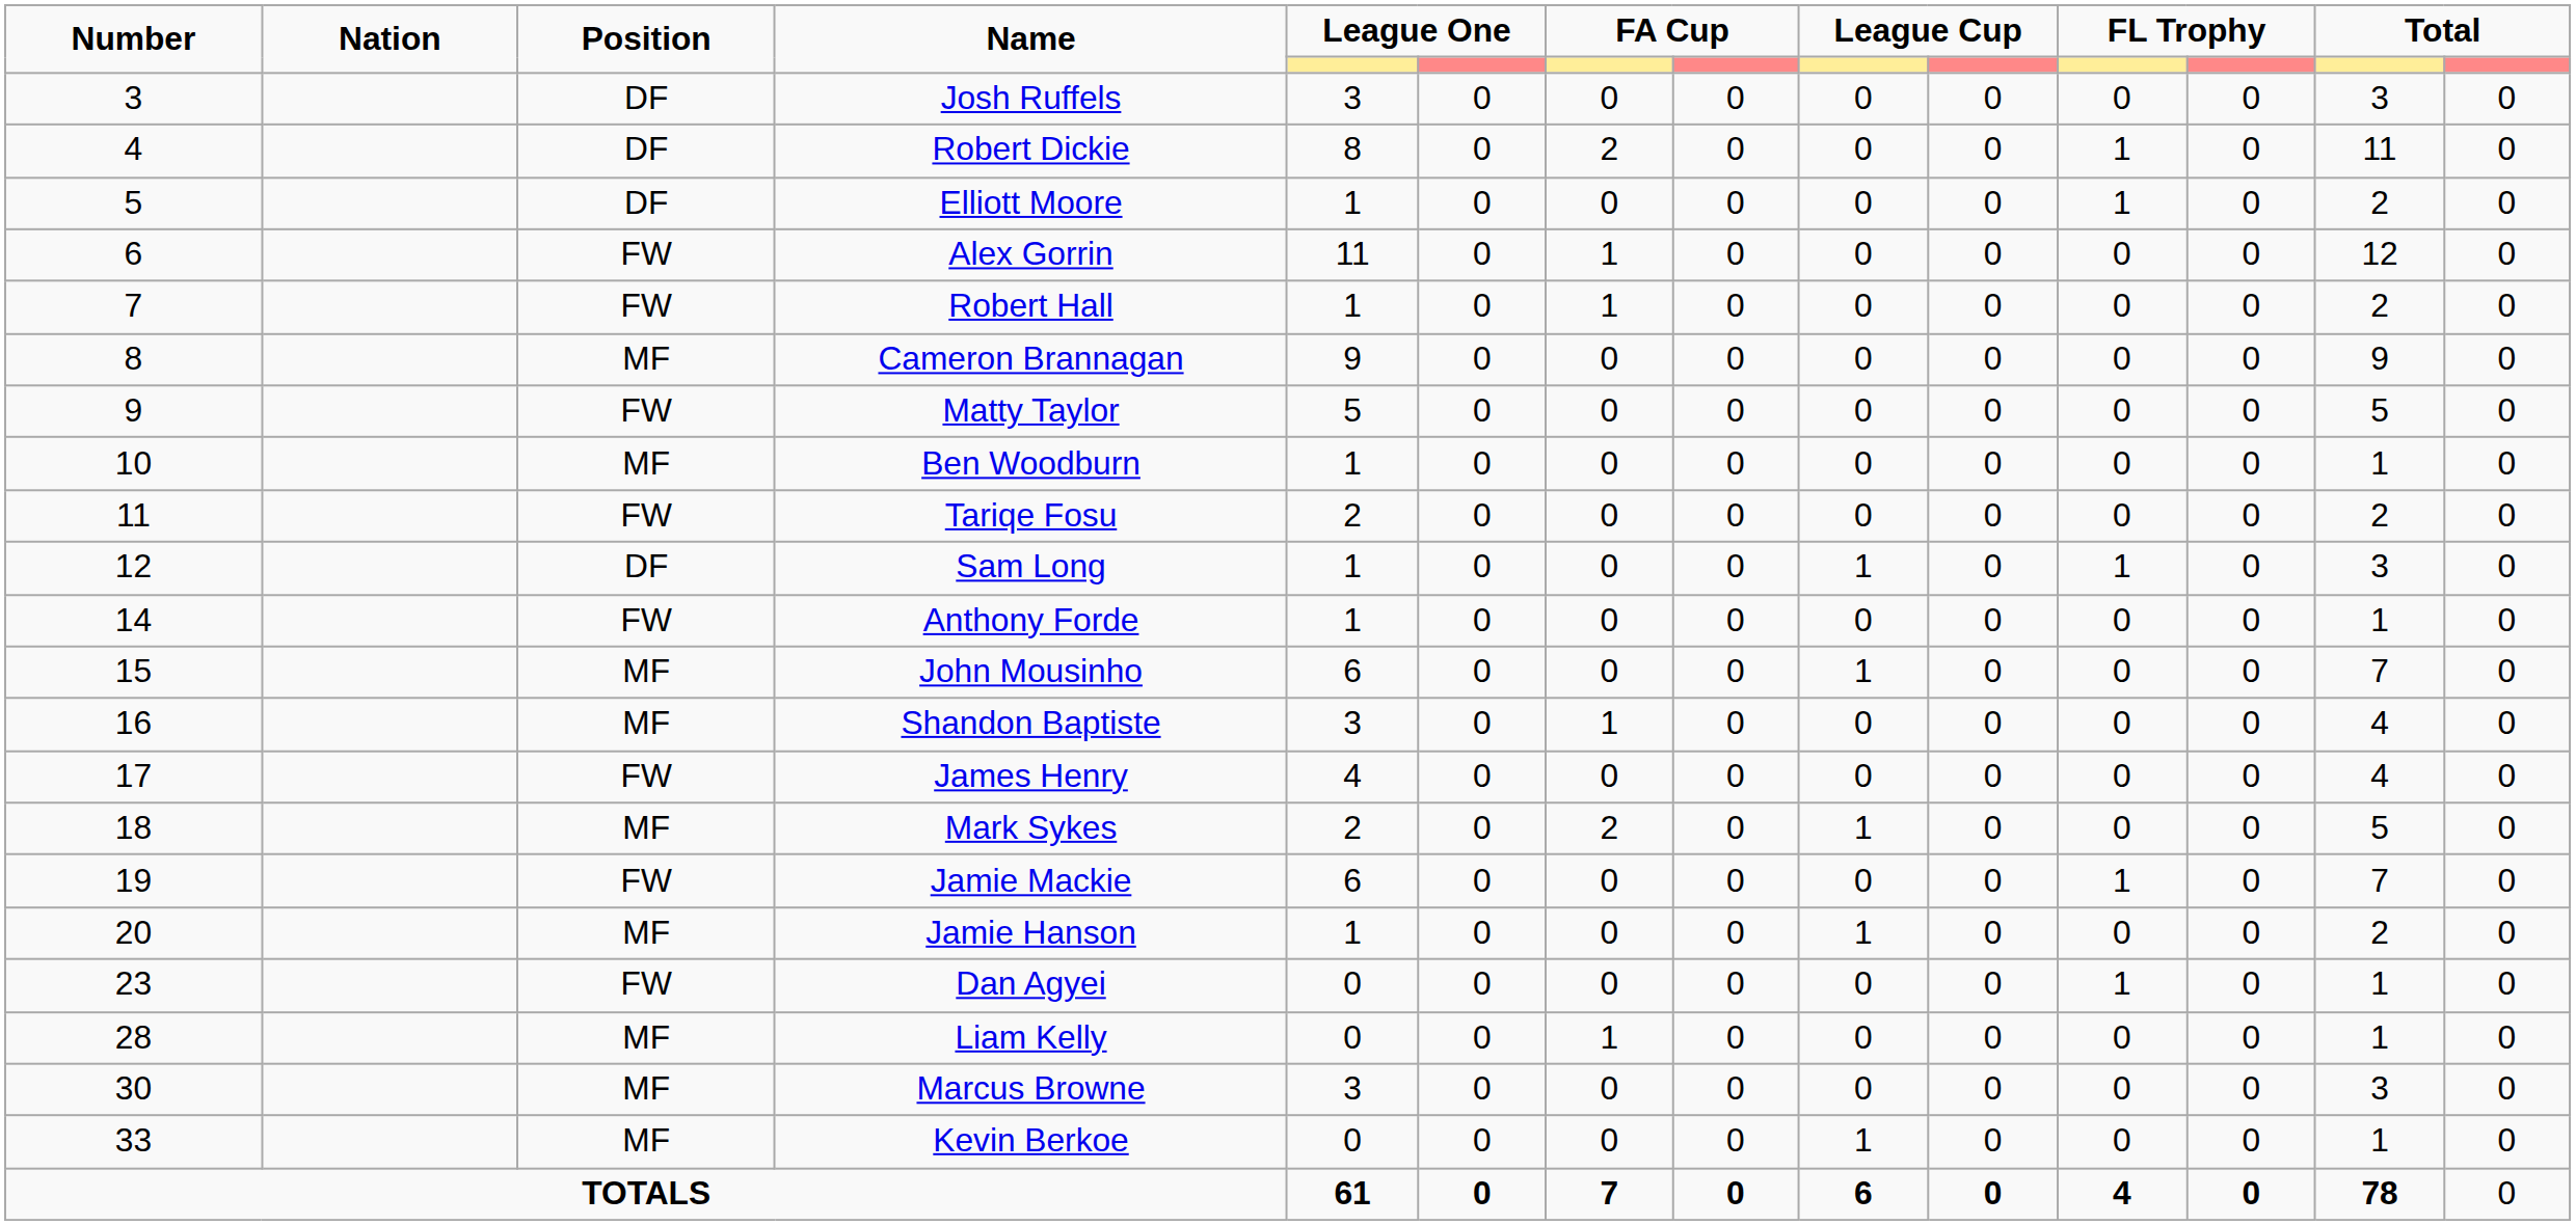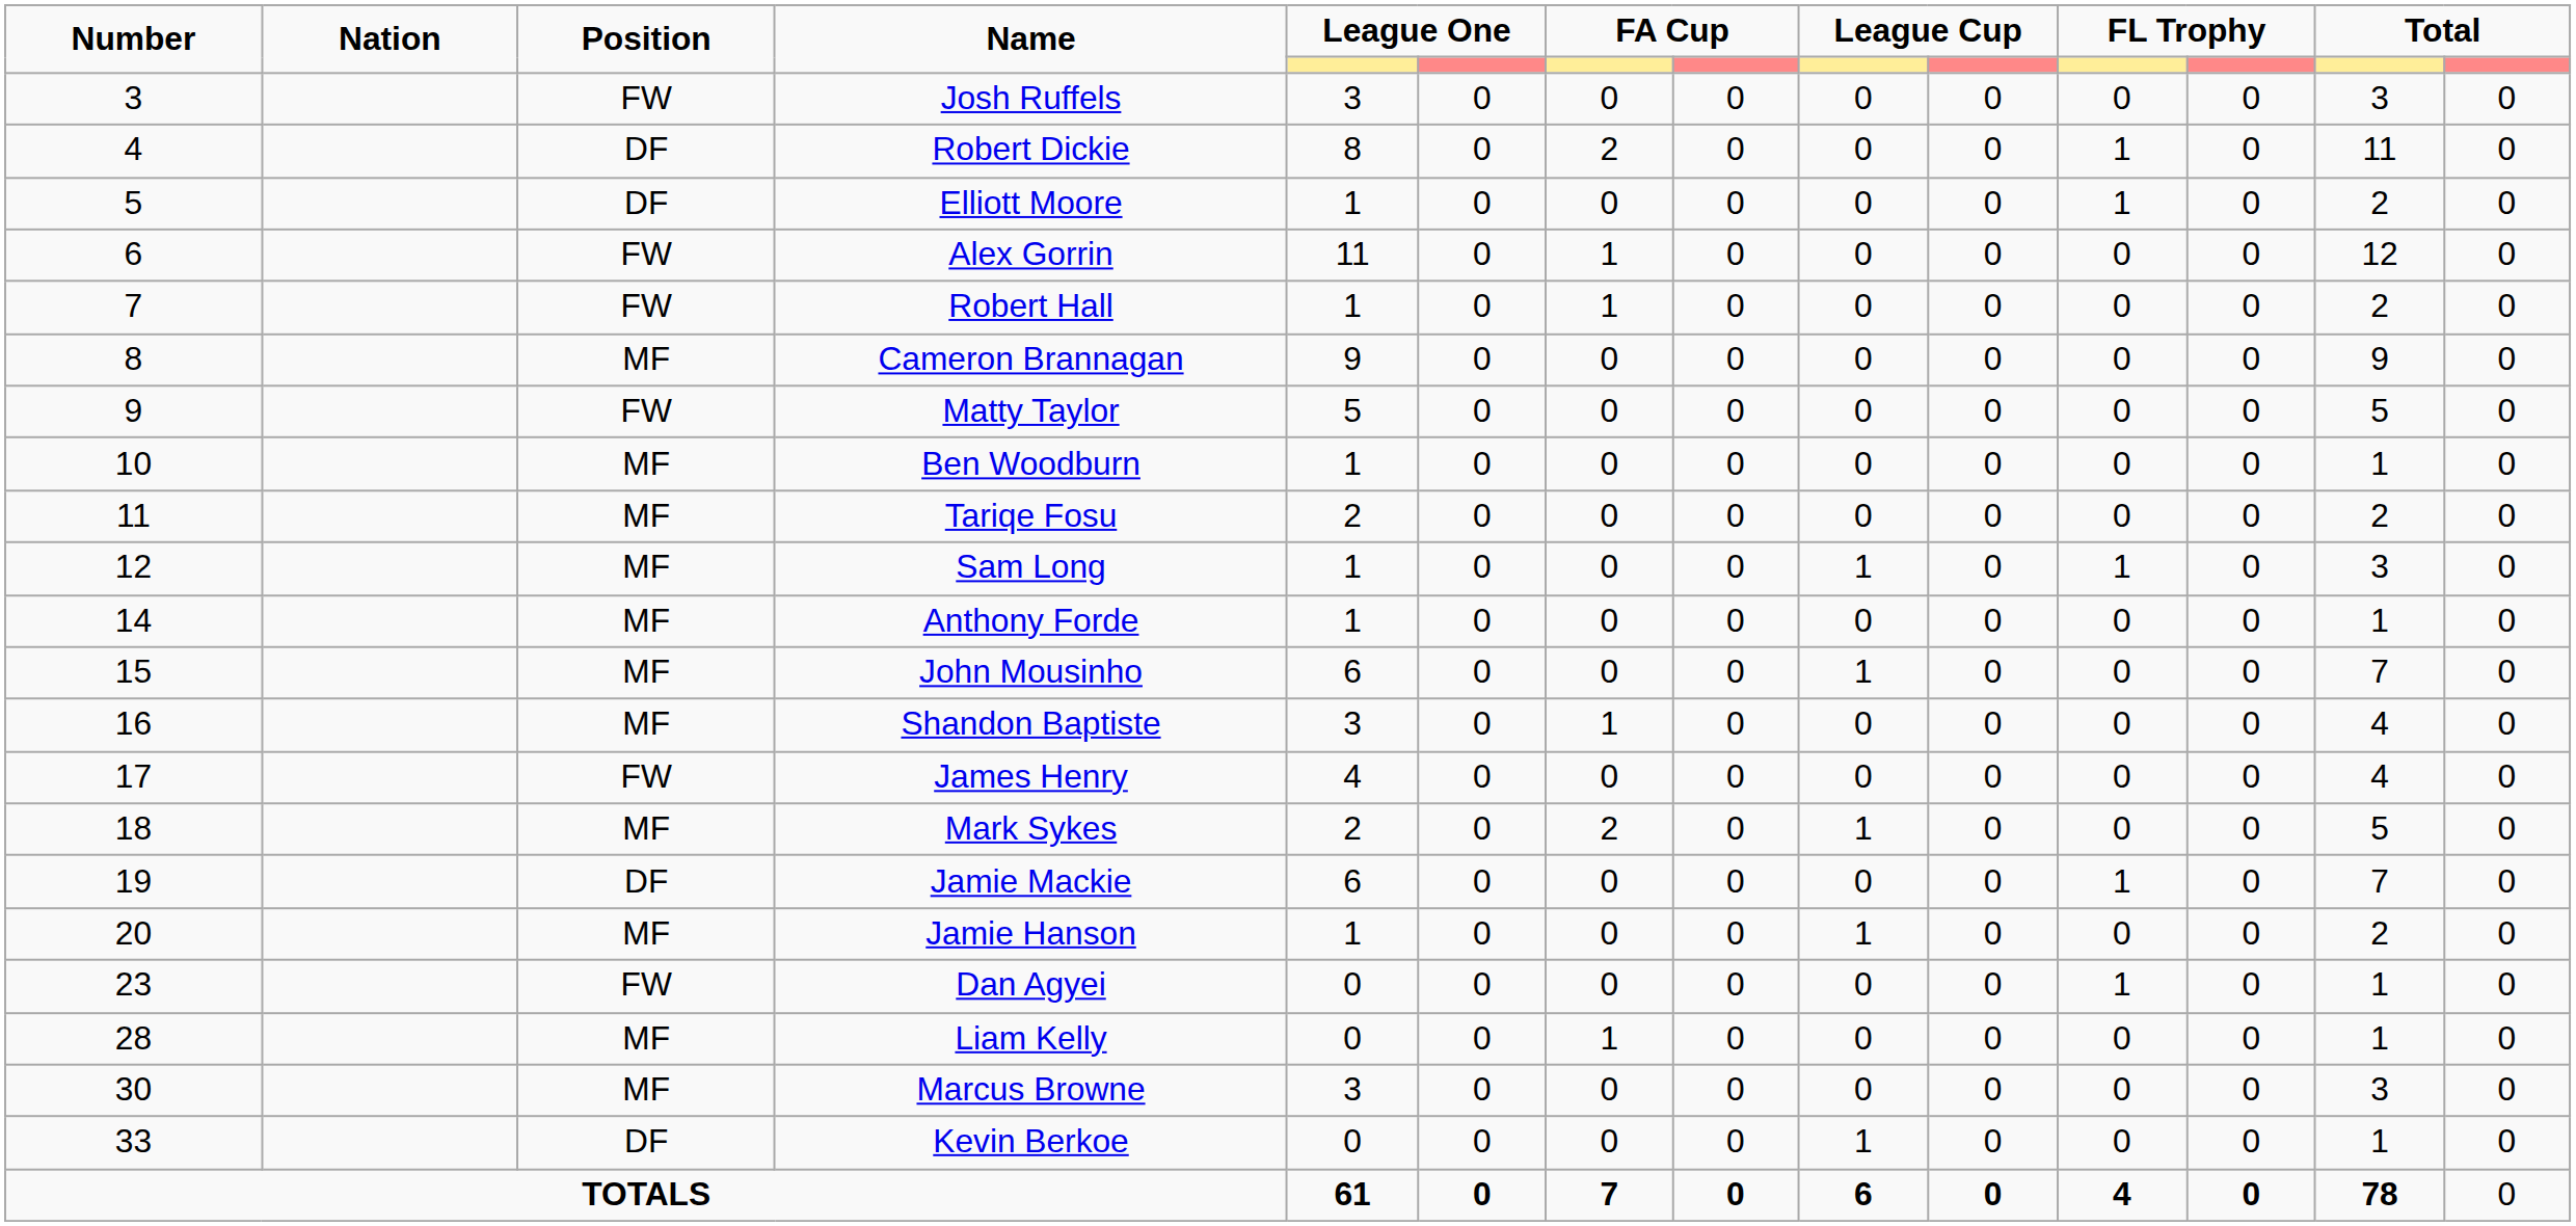 <table class="wikitable" style="font-size: 100%; text-align: center;">
 <tr>
 <td rowspan="2" width="10%" align="center"><strong>Number</strong></td>
 <td rowspan="2" width="10%" align="center"><strong>Nation</strong></td>
 <td rowspan="2" width="10%" align="center"><strong>Position</strong></td>
 <td rowspan="2" width="20%" align="center"><strong>Name</strong></td>
 <td colspan="2" align="center"><strong>League One</strong></td>
 <td colspan="2" align="center"><strong>FA Cup</strong></td>
 <td colspan="2" align="center"><strong>League Cup</strong></td>
 <td colspan="2" align="center"><strong>FL Trophy</strong></td>
 <td colspan="2" align="center"><strong>Total</strong></td>
 </tr>
 <tr>
 <th width=60 style="background: #FFEE99"></th>
 <th width=60 style="background: #FF8888"></th>
 <th width=60 style="background: #FFEE99"></th>
 <th width=60 style="background: #FF8888"></th>
 <th width=60 style="background: #FFEE99"></th>
 <th width=60 style="background: #FF8888"></th>
 <th width=60 style="background: #FFEE99"></th>
 <th width=60 style="background: #FF8888"></th>
 <th width=60 style="background: #FFEE99"></th>
 <th width=60 style="background: #FF8888"></th>
 </tr>
 <tr>
 <td>3</td>
 <td></td>
-<td>DF</td>
+<td>FW</td>
 <td><a href='#'>Josh Ruffels</a></td>
 <td>3</td>
 <td>0</td>
 <td>0</td>
 <td>0</td>
 <td>0</td>
 <td>0</td>
 <td>0</td>
 <td>0</td>
 <td>3</td>
 <td>0</td>
 </tr>
 <tr>
 <td>4</td>
 <td></td>
 <td>DF</td>
 <td><a href='#'>Robert Dickie</a></td>
 <td>8</td>
 <td>0</td>
 <td>2</td>
 <td>0</td>
 <td>0</td>
 <td>0</td>
 <td>1</td>
 <td>0</td>
 <td>11</td>
 <td>0</td>
 </tr>
 <tr>
 <td>5</td>
 <td></td>
 <td>DF</td>
 <td><a href='#'>Elliott Moore</a></td>
 <td>1</td>
 <td>0</td>
 <td>0</td>
 <td>0</td>
 <td>0</td>
 <td>0</td>
 <td>1</td>
 <td>0</td>
 <td>2</td>
 <td>0</td>
 </tr>
 <tr>
 <td>6</td>
 <td></td>
 <td>FW</td>
 <td><a href='#'>Alex Gorrin</a></td>
 <td>11</td>
 <td>0</td>
 <td>1</td>
 <td>0</td>
 <td>0</td>
 <td>0</td>
 <td>0</td>
 <td>0</td>
 <td>12</td>
 <td>0</td>
 </tr>
 <tr>
 <td>7</td>
 <td></td>
 <td>FW</td>
 <td><a href='#'>Robert Hall</a></td>
 <td>1</td>
 <td>0</td>
 <td>1</td>
 <td>0</td>
 <td>0</td>
 <td>0</td>
 <td>0</td>
 <td>0</td>
 <td>2</td>
 <td>0</td>
 </tr>
 <tr>
 <td>8</td>
 <td></td>
 <td>MF</td>
 <td><a href='#'>Cameron Brannagan</a></td>
 <td>9</td>
 <td>0</td>
 <td>0</td>
 <td>0</td>
 <td>0</td>
 <td>0</td>
 <td>0</td>
 <td>0</td>
 <td>9</td>
 <td>0</td>
 </tr>
 <tr>
 <td>9</td>
 <td></td>
 <td>FW</td>
 <td><a href='#'>Matty Taylor</a></td>
 <td>5</td>
 <td>0</td>
 <td>0</td>
 <td>0</td>
 <td>0</td>
 <td>0</td>
 <td>0</td>
 <td>0</td>
 <td>5</td>
 <td>0</td>
 </tr>
 <tr>
 <td>10</td>
 <td></td>
 <td>MF</td>
 <td><a href='#'>Ben Woodburn</a></td>
 <td>1</td>
 <td>0</td>
 <td>0</td>
 <td>0</td>
 <td>0</td>
 <td>0</td>
 <td>0</td>
 <td>0</td>
 <td>1</td>
 <td>0</td>
 </tr>
 <tr>
 <td>11</td>
 <td></td>
-<td>FW</td>
+<td>MF</td>
 <td><a href='#'>Tariqe Fosu</a></td>
 <td>2</td>
 <td>0</td>
 <td>0</td>
 <td>0</td>
 <td>0</td>
 <td>0</td>
 <td>0</td>
 <td>0</td>
 <td>2</td>
 <td>0</td>
 </tr>
 <tr>
 <td>12</td>
 <td></td>
-<td>DF</td>
+<td>MF</td>
 <td><a href='#'>Sam Long</a></td>
 <td>1</td>
 <td>0</td>
 <td>0</td>
 <td>0</td>
 <td>1</td>
 <td>0</td>
 <td>1</td>
 <td>0</td>
 <td>3</td>
 <td>0</td>
 </tr>
 <tr>
 <td>14</td>
 <td></td>
-<td>FW</td>
+<td>MF</td>
 <td><a href='#'>Anthony Forde</a></td>
 <td>1</td>
 <td>0</td>
 <td>0</td>
 <td>0</td>
 <td>0</td>
 <td>0</td>
 <td>0</td>
 <td>0</td>
 <td>1</td>
 <td>0</td>
 </tr>
 <tr>
 <td>15</td>
 <td></td>
 <td>MF</td>
 <td><a href='#'>John Mousinho</a></td>
 <td>6</td>
 <td>0</td>
 <td>0</td>
 <td>0</td>
 <td>1</td>
 <td>0</td>
 <td>0</td>
 <td>0</td>
 <td>7</td>
 <td>0</td>
 </tr>
 <tr>
 <td>16</td>
 <td></td>
 <td>MF</td>
 <td><a href='#'>Shandon Baptiste</a></td>
 <td>3</td>
 <td>0</td>
 <td>1</td>
 <td>0</td>
 <td>0</td>
 <td>0</td>
 <td>0</td>
 <td>0</td>
 <td>4</td>
 <td>0</td>
 </tr>
 <tr>
 <td>17</td>
 <td></td>
 <td>FW</td>
 <td><a href='#'>James Henry</a></td>
 <td>4</td>
 <td>0</td>
 <td>0</td>
 <td>0</td>
 <td>0</td>
 <td>0</td>
 <td>0</td>
 <td>0</td>
 <td>4</td>
 <td>0</td>
 </tr>
 <tr>
 <td>18</td>
 <td></td>
 <td>MF</td>
 <td><a href='#'>Mark Sykes</a></td>
 <td>2</td>
 <td>0</td>
 <td>2</td>
 <td>0</td>
 <td>1</td>
 <td>0</td>
 <td>0</td>
 <td>0</td>
 <td>5</td>
 <td>0</td>
 </tr>
 <tr>
 <td>19</td>
 <td></td>
-<td>FW</td>
+<td>DF</td>
 <td><a href='#'>Jamie Mackie</a></td>
 <td>6</td>
 <td>0</td>
 <td>0</td>
 <td>0</td>
 <td>0</td>
 <td>0</td>
 <td>1</td>
 <td>0</td>
 <td>7</td>
 <td>0</td>
 </tr>
 <tr>
 <td>20</td>
 <td></td>
 <td>MF</td>
 <td><a href='#'>Jamie Hanson</a></td>
 <td>1</td>
 <td>0</td>
 <td>0</td>
 <td>0</td>
 <td>1</td>
 <td>0</td>
 <td>0</td>
 <td>0</td>
 <td>2</td>
 <td>0</td>
 </tr>
 <tr>
 <td>23</td>
 <td></td>
 <td>FW</td>
 <td><a href='#'>Dan Agyei</a></td>
 <td>0</td>
 <td>0</td>
 <td>0</td>
 <td>0</td>
 <td>0</td>
 <td>0</td>
 <td>1</td>
 <td>0</td>
 <td>1</td>
 <td>0</td>
 </tr>
 <tr>
 <td>28</td>
 <td></td>
 <td>MF</td>
 <td><a href='#'>Liam Kelly</a></td>
 <td>0</td>
 <td>0</td>
 <td>1</td>
 <td>0</td>
 <td>0</td>
 <td>0</td>
 <td>0</td>
 <td>0</td>
 <td>1</td>
 <td>0</td>
 </tr>
 <tr>
 <td>30</td>
 <td></td>
 <td>MF</td>
 <td><a href='#'>Marcus Browne</a></td>
 <td>3</td>
 <td>0</td>
 <td>0</td>
 <td>0</td>
 <td>0</td>
 <td>0</td>
 <td>0</td>
 <td>0</td>
 <td>3</td>
 <td>0</td>
 </tr>
 <tr>
 <td>33</td>
 <td></td>
-<td>MF</td>
+<td>DF</td>
 <td><a href='#'>Kevin Berkoe</a></td>
 <td>0</td>
 <td>0</td>
 <td>0</td>
 <td>0</td>
 <td>1</td>
 <td>0</td>
 <td>0</td>
 <td>0</td>
 <td>1</td>
 <td>0</td>
 </tr>
 <tr>
 <td colspan="4"><strong>TOTALS</strong></td>
 <td><strong>61</strong> </td>
 <td><strong>0</strong>  </td>
 <td><strong>7</strong>  </td>
 <td><strong>0</strong>  </td>
 <td><strong>6</strong>  </td>
 <td><strong>0</strong>  </td>
 <td><strong>4</strong>  </td>
 <td><strong>0</strong>  </td>
 <td><strong>78<em>  </td>
 <td></strong>0<strong>  </td>
 </tr>
 </table>
